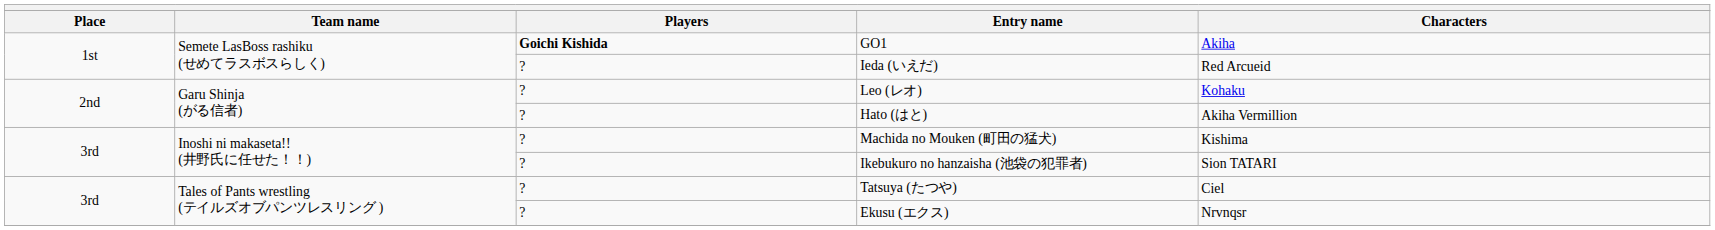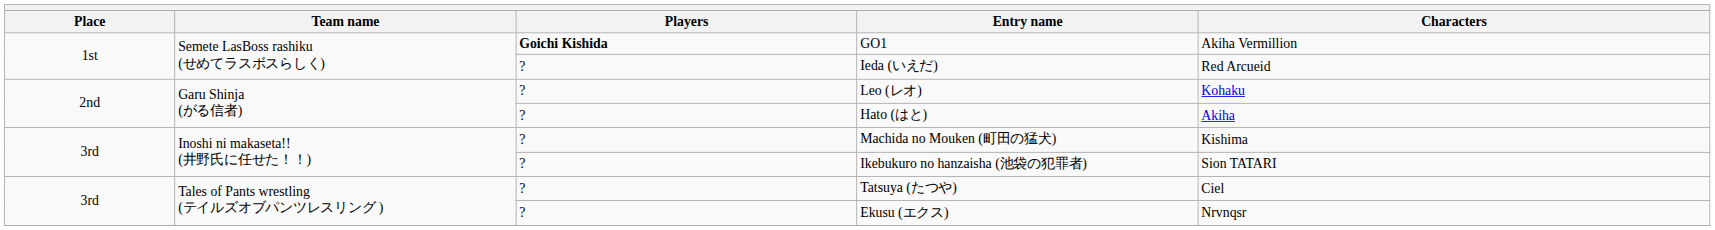 <table class="wikitable" width=100%>
 <tr>
 <th colspan=5></th>
 </tr>
 <tr bgcolor="#dddddd">
 </tr>
 <tr>
 <th width=10%>Place</th>
 <th width=20%>Team name</th>
 <th width=20%>Players</th>
 <th width=20%>Entry name</th>
 <th width=30%>Characters</th>
 </tr>
 <tr>
 <td align=center rowspan="2">1st</td>
 <td rowspan="2">Semete LasBoss rashiku<br>(せめてラスボスらしく)</td>
 <td><strong>Goichi Kishida</strong></td>
 <td>GO1</td>
-<td><a href='#'>Akiha</a></td>
+<td>Akiha Vermillion</td>
 </tr>
 <tr>
 <td>?</td>
 <td>Ieda (いえだ)</td>
 <td>Red Arcueid</td>
 </tr>
 <tr>
 <td align=center rowspan="2">2nd</td>
 <td rowspan="2">Garu Shinja<br>(がる信者)</td>
 <td>?</td>
 <td>Leo (レオ)</td>
 <td><a href='#'>Kohaku</a></td>
 </tr>
 <tr>
 <td>?</td>
 <td>Hato (はと)</td>
-<td>Akiha Vermillion</td>
+<td><a href='#'>Akiha</a></td>
 </tr>
 <tr>
 <td align=center rowspan="2">3rd</td>
 <td rowspan="2">Inoshi ni makaseta!!<br>(井野氏に任せた！！)</td>
 <td>?</td>
 <td>Machida no Mouken (町田の猛犬)</td>
 <td>Kishima</td>
 </tr>
 <tr>
 <td>?</td>
 <td>Ikebukuro no hanzaisha (池袋の犯罪者)</td>
 <td>Sion TATARI</td>
 </tr>
 <tr>
 <td align=center rowspan="2">3rd</td>
 <td rowspan="2">Tales of Pants wrestling<br>(テイルズオブパンツレスリング )</td>
 <td>?</td>
 <td>Tatsuya (たつや)</td>
 <td>Ciel</td>
 </tr>
 <tr>
 <td>?</td>
 <td>Ekusu (エクス)</td>
 <td>Nrvnqsr</td>
 </tr>
 <tr>
 </tr>
 </table>
